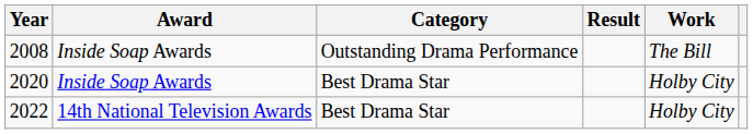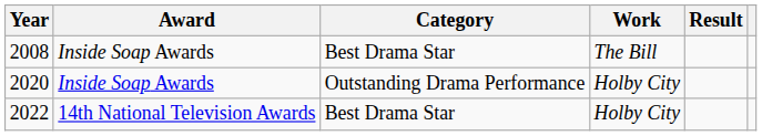 <table class="wikitable sortable">
 <tr>
 <th>Year</th>
 <th>Award</th>
 <th>Category</th>
+<th>Work</th>
 <th>Result</th>
-<th>Work</th>
 <th scope=col class=unsortable></th>
 </tr>
 <tr>
 <td>2008</td>
 <td><em>Inside Soap</em> Awards</td>
-<td>Outstanding Drama Performance</td>
+<td>Best Drama Star</td>
+<td><em>The Bill</em></td>
 <td></td>
-<td><em>The Bill</em></td>
 <td align="center"></td>
 </tr>
 <tr>
 <td>2020</td>
 <td><a href='#'><em>Inside Soap</em> Awards</a></td>
-<td>Best Drama Star</td>
+<td>Outstanding Drama Performance</td>
+<td><em>Holby City</em></td>
 <td></td>
-<td><em>Holby City</em></td>
 <td align="center"></td>
 </tr>
 <tr>
 <td>2022</td>
 <td><a href='#'>14th National Television Awards</a></td>
 <td>Best Drama Star</td>
+<td><em>Holby City</em></td>
 <td></td>
-<td><em>Holby City</em></td>
 <td align="center"></td>
 </tr>
 </table>
